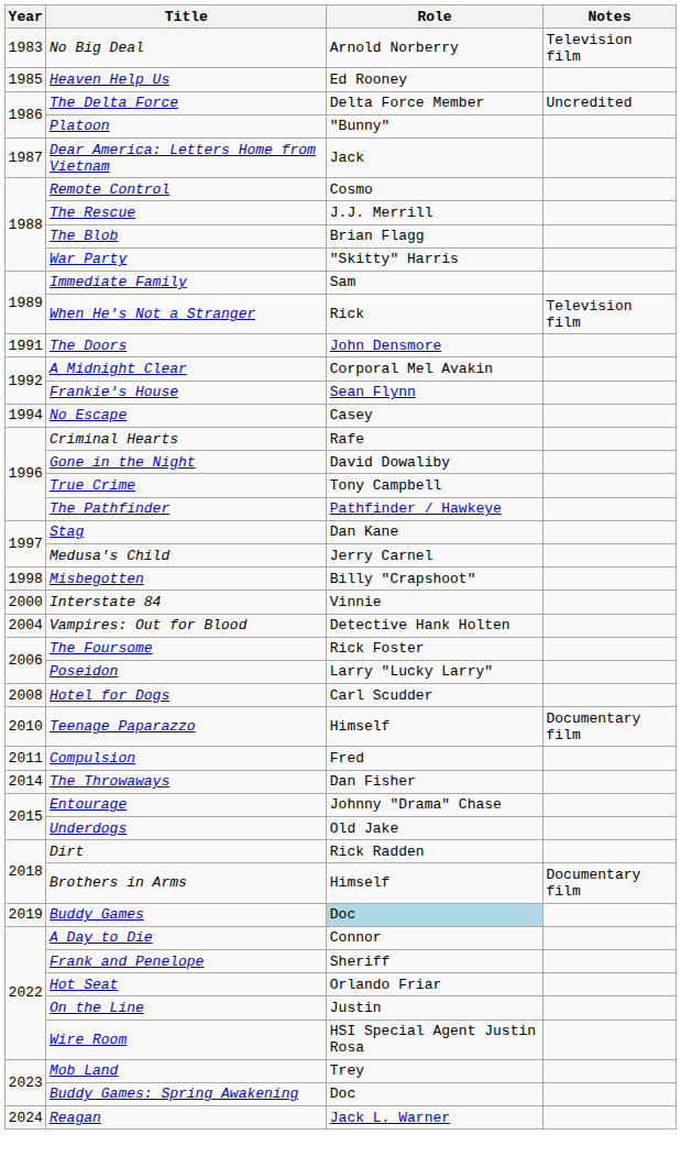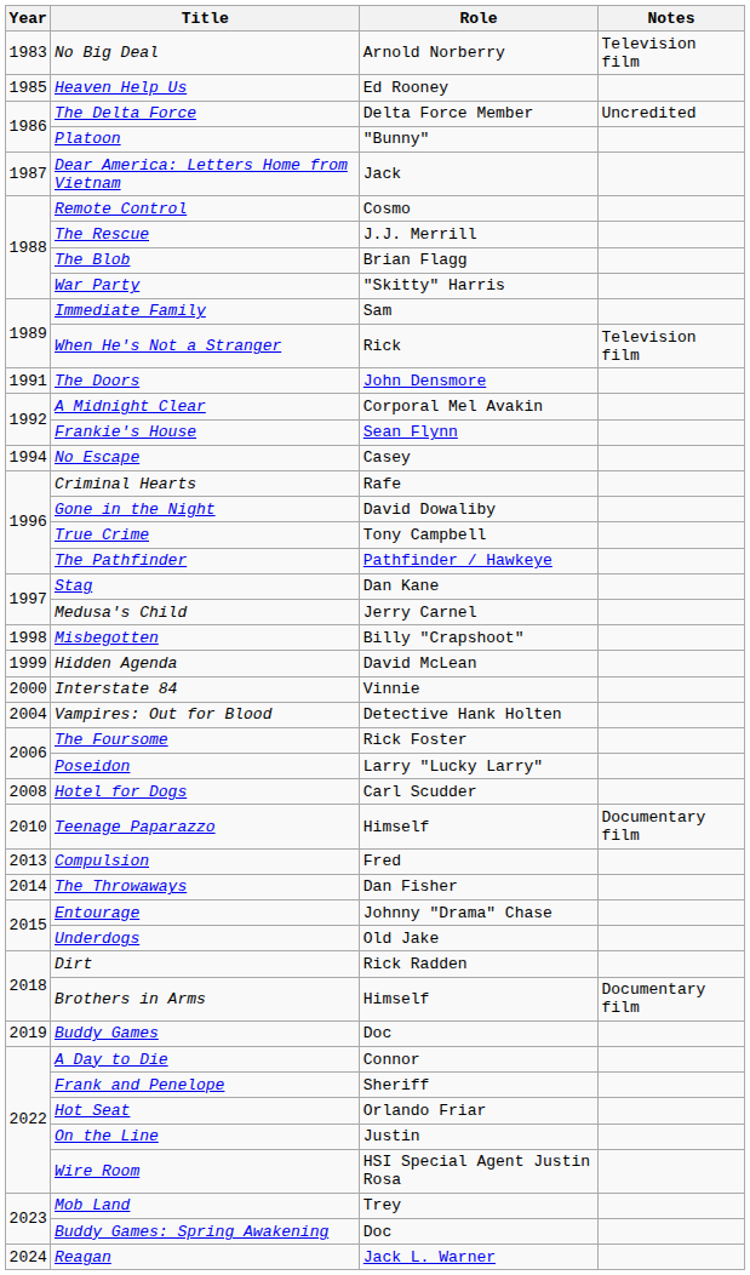 <table class="wikitable sortable">
 <tr>
 <th>Year</th>
 <th>Title</th>
 <th>Role</th>
 <th class="unsortable">Notes</th>
 </tr>
 <tr>
 <td>1983</td>
 <td><em>No Big Deal</em></td>
 <td>Arnold Norberry</td>
 <td>Television film</td>
 </tr>
 <tr>
 <td>1985</td>
 <td><em><a href='#'>Heaven Help Us</a></em></td>
 <td>Ed Rooney</td>
 <td></td>
 </tr>
 <tr>
 <td rowspan="2">1986</td>
 <td><em><a href='#'>The Delta Force</a></em></td>
 <td>Delta Force Member</td>
 <td>Uncredited</td>
 </tr>
 <tr>
 <td><em><a href='#'>Platoon</a></em></td>
 <td>"Bunny"</td>
 <td></td>
 </tr>
 <tr>
 <td>1987</td>
 <td><em><a href='#'>Dear America: Letters Home from Vietnam</a></em></td>
 <td>Jack</td>
 <td></td>
 </tr>
 <tr>
 <td rowspan="4">1988</td>
 <td><em><a href='#'>Remote Control</a></em></td>
 <td>Cosmo</td>
 <td></td>
 </tr>
 <tr>
 <td><em><a href='#'>The Rescue</a></em></td>
 <td>J.J. Merrill</td>
 <td></td>
 </tr>
 <tr>
 <td><em><a href='#'>The Blob</a></em></td>
 <td>Brian Flagg</td>
 <td></td>
 </tr>
 <tr>
 <td><em><a href='#'>War Party</a></em></td>
 <td>"Skitty" Harris</td>
 <td></td>
 </tr>
 <tr>
 <td rowspan="2">1989</td>
 <td><em><a href='#'>Immediate Family</a></em></td>
 <td>Sam</td>
 <td></td>
 </tr>
 <tr>
 <td><em><a href='#'>When He's Not a Stranger</a></em></td>
 <td>Rick</td>
 <td>Television film</td>
 </tr>
 <tr>
 <td>1991</td>
 <td><em><a href='#'>The Doors</a></em></td>
 <td><a href='#'>John Densmore</a></td>
 <td></td>
 </tr>
 <tr>
 <td rowspan="2">1992</td>
 <td><em><a href='#'>A Midnight Clear</a></em></td>
 <td>Corporal Mel Avakin</td>
 <td></td>
 </tr>
 <tr>
 <td><em><a href='#'>Frankie's House</a></em></td>
 <td><a href='#'>Sean Flynn</a></td>
 <td></td>
 </tr>
 <tr>
 <td>1994</td>
 <td><em><a href='#'>No Escape</a></em></td>
 <td>Casey</td>
 <td></td>
 </tr>
 <tr>
 <td rowspan="4">1996</td>
 <td><em>Criminal Hearts</em></td>
 <td>Rafe</td>
 <td></td>
 </tr>
 <tr>
 <td><em><a href='#'>Gone in the Night</a></em></td>
 <td>David Dowaliby</td>
 <td></td>
 </tr>
 <tr>
 <td><em><a href='#'>True Crime</a></em></td>
 <td>Tony Campbell</td>
 <td></td>
 </tr>
 <tr>
 <td><em><a href='#'>The Pathfinder</a></em></td>
 <td><a href='#'>Pathfinder / Hawkeye</a></td>
 <td></td>
 </tr>
 <tr>
 <td rowspan="2">1997</td>
 <td><em><a href='#'>Stag</a></em></td>
 <td>Dan Kane</td>
 <td></td>
 </tr>
 <tr>
 <td><em>Medusa's Child</em></td>
 <td>Jerry Carnel</td>
 <td></td>
 </tr>
 <tr>
 <td>1998</td>
 <td><em><a href='#'>Misbegotten</a></em></td>
 <td>Billy "Crapshoot"</td>
 <td></td>
 </tr>
 <tr>
+<td>1999</td>
+<td><em>Hidden Agenda</em></td>
+<td>David McLean</td>
+<td></td>
+</tr>
+<tr>
 <td>2000</td>
 <td><em>Interstate 84</em></td>
 <td>Vinnie</td>
 <td></td>
 </tr>
 <tr>
 <td>2004</td>
 <td><em>Vampires: Out for Blood</em></td>
 <td>Detective Hank Holten</td>
 <td></td>
 </tr>
 <tr>
 <td rowspan="2">2006</td>
 <td><em><a href='#'>The Foursome</a></em></td>
 <td>Rick Foster</td>
 <td></td>
 </tr>
 <tr>
 <td><em><a href='#'>Poseidon</a></em></td>
 <td>Larry "Lucky Larry"</td>
 <td></td>
 </tr>
 <tr>
 <td>2008</td>
 <td><em><a href='#'>Hotel for Dogs</a></em></td>
 <td>Carl Scudder</td>
 <td></td>
 </tr>
 <tr>
 <td>2010</td>
 <td><em><a href='#'>Teenage Paparazzo</a></em></td>
 <td>Himself</td>
 <td>Documentary film</td>
 </tr>
 <tr>
-<td>2011</td>
+<td>2013</td>
 <td><em><a href='#'>Compulsion</a></em></td>
 <td>Fred</td>
 <td></td>
 </tr>
 <tr>
 <td>2014</td>
 <td><em><a href='#'>The Throwaways</a></em></td>
 <td>Dan Fisher</td>
 <td></td>
 </tr>
 <tr>
 <td rowspan="2">2015</td>
 <td><em><a href='#'>Entourage</a></em></td>
 <td>Johnny "Drama" Chase</td>
 <td></td>
 </tr>
 <tr>
 <td><em><a href='#'>Underdogs</a></em></td>
 <td>Old Jake</td>
 <td></td>
 </tr>
 <tr>
 <td rowspan="2">2018</td>
 <td><em>Dirt</em></td>
 <td>Rick Radden</td>
 <td></td>
 </tr>
 <tr>
 <td><em>Brothers in Arms</em></td>
 <td>Himself</td>
 <td>Documentary film</td>
 </tr>
 <tr>
 <td>2019</td>
 <td><em><a href='#'>Buddy Games</a></em></td>
-<td style="background: lightblue;">Doc</td>
+<td>Doc</td>
 <td></td>
 </tr>
 <tr>
 <td rowspan="5">2022</td>
 <td><em><a href='#'>A Day to Die</a></em></td>
 <td>Connor</td>
 <td></td>
 </tr>
 <tr>
 <td><em><a href='#'>Frank and Penelope</a></em></td>
 <td>Sheriff</td>
 <td></td>
 </tr>
 <tr>
 <td><em><a href='#'>Hot Seat</a></em></td>
 <td>Orlando Friar</td>
 <td></td>
 </tr>
 <tr>
 <td><em><a href='#'>On the Line</a></em></td>
 <td>Justin</td>
 <td></td>
 </tr>
 <tr>
 <td><em><a href='#'>Wire Room</a></em></td>
 <td>HSI Special Agent Justin Rosa</td>
 <td></td>
 </tr>
 <tr>
 <td rowspan="2">2023</td>
 <td><em><a href='#'>Mob Land</a></em></td>
 <td>Trey</td>
 <td></td>
 </tr>
 <tr>
 <td><em><a href='#'>Buddy Games: Spring Awakening</a></em></td>
 <td>Doc</td>
 <td></td>
 </tr>
 <tr>
 <td>2024</td>
 <td><em><a href='#'>Reagan</a></em></td>
 <td><a href='#'>Jack L. Warner</a></td>
 <td></td>
 </tr>
 </table>
